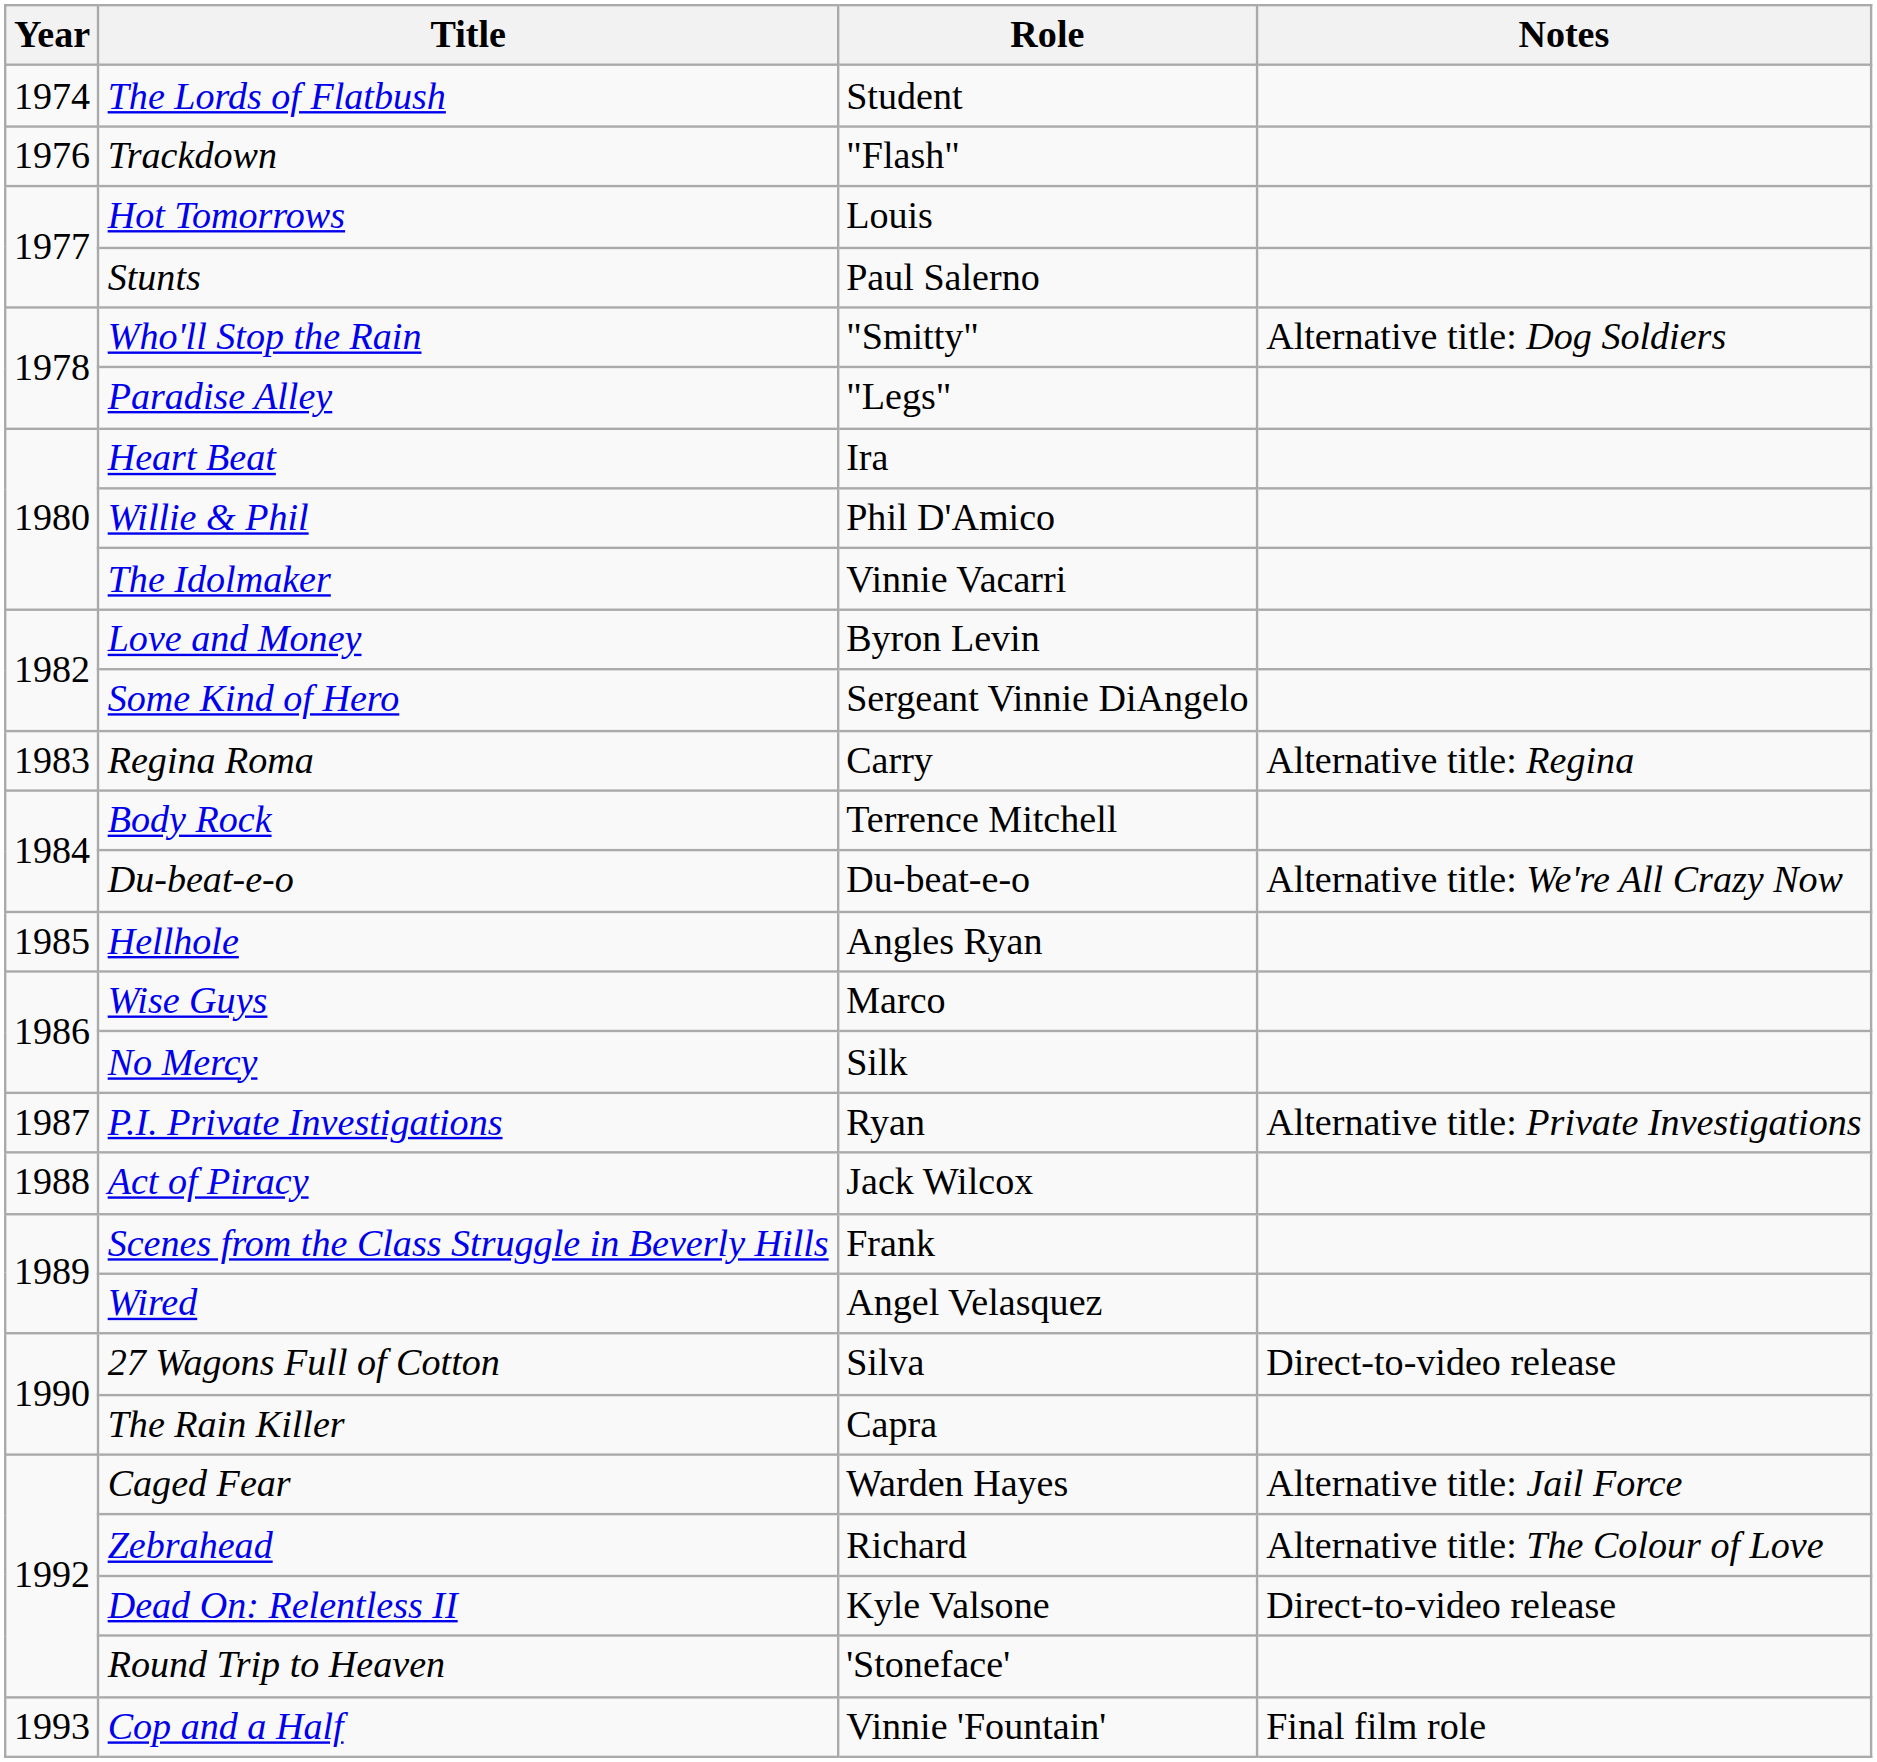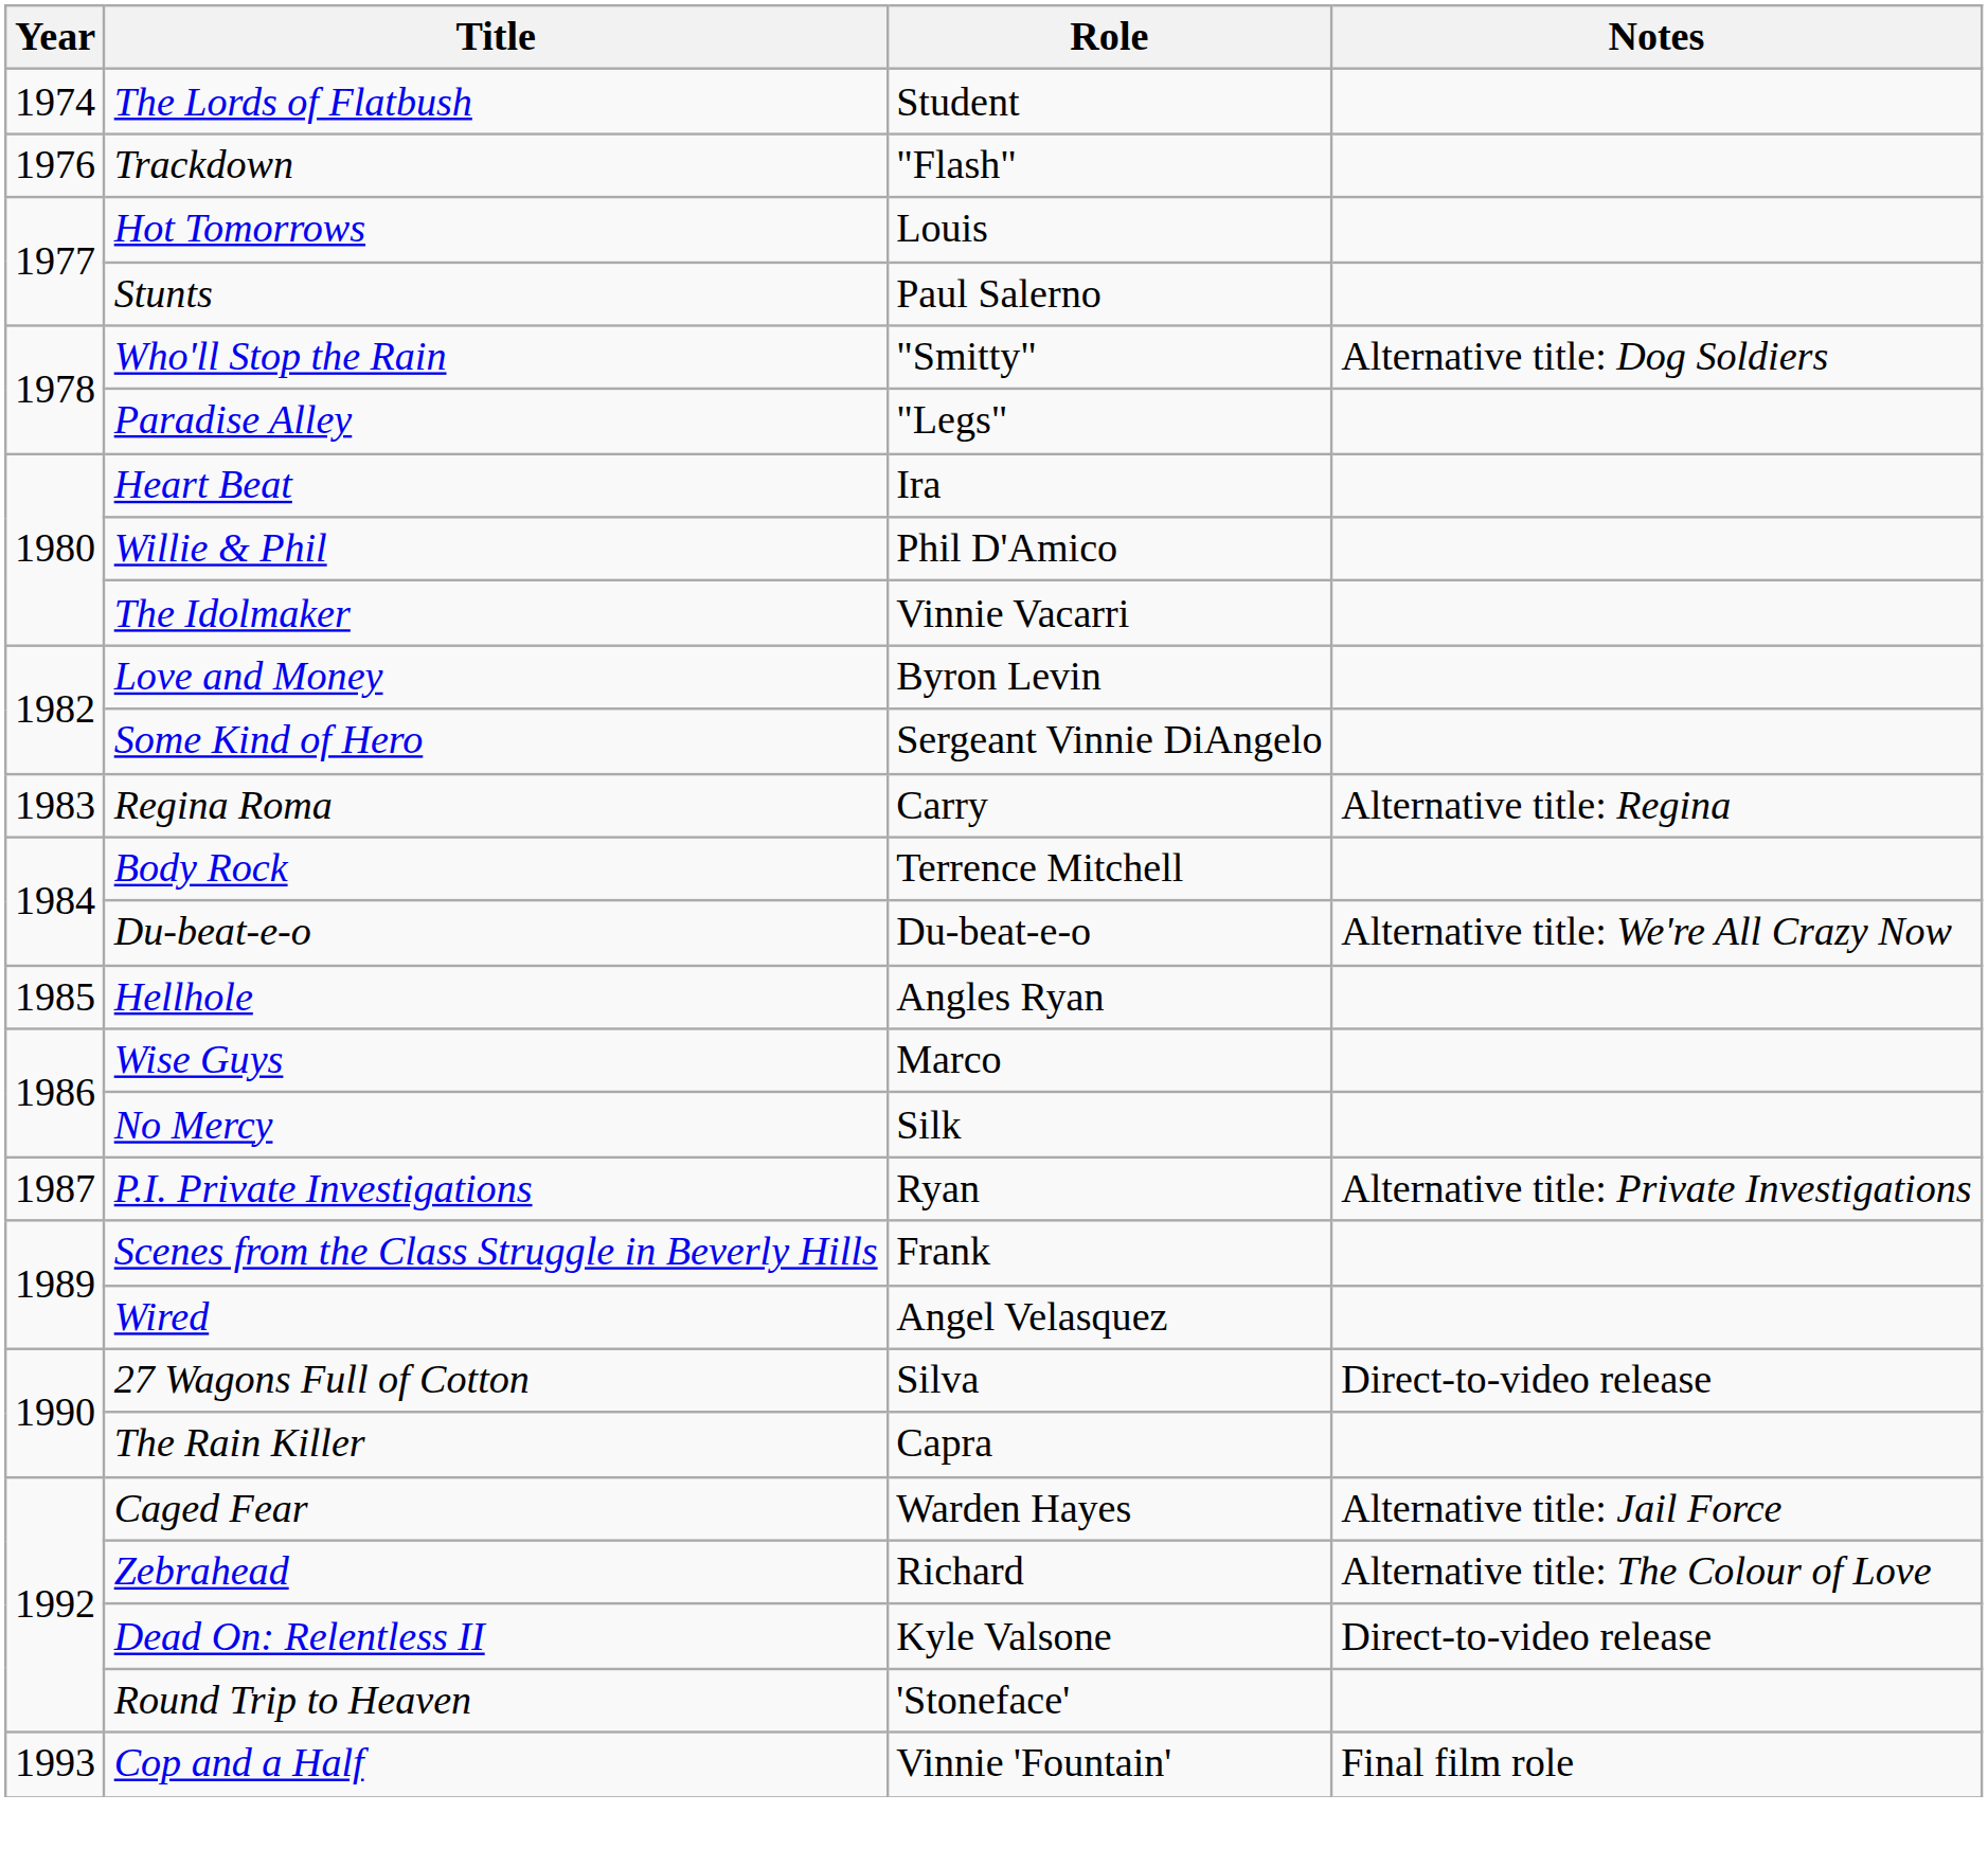 <table class="wikitable sortable">
 <tr>
 <th>Year</th>
 <th>Title</th>
 <th>Role</th>
 <th class="unsortable">Notes</th>
 </tr>
 <tr>
 <td>1974</td>
 <td><em><a href='#'>The Lords of Flatbush</a></em></td>
 <td>Student</td>
 <td></td>
 </tr>
 <tr>
 <td>1976</td>
 <td><em>Trackdown</em></td>
 <td>"Flash"</td>
 <td></td>
 </tr>
 <tr>
 <td rowspan="2">1977</td>
 <td><em><a href='#'>Hot Tomorrows</a></em></td>
 <td>Louis</td>
 <td></td>
 </tr>
 <tr>
 <td><em>Stunts</em></td>
 <td>Paul Salerno</td>
 <td></td>
 </tr>
 <tr>
 <td rowspan="2">1978</td>
 <td><em><a href='#'>Who'll Stop the Rain</a></em></td>
 <td>"Smitty"</td>
 <td>Alternative title: <em>Dog Soldiers</em></td>
 </tr>
 <tr>
 <td><em><a href='#'>Paradise Alley</a></em></td>
 <td>"Legs"</td>
 <td></td>
 </tr>
 <tr>
 <td rowspan="3">1980</td>
 <td><em><a href='#'>Heart Beat</a></em></td>
 <td>Ira</td>
 <td></td>
 </tr>
 <tr>
 <td><em><a href='#'>Willie & Phil</a></em></td>
 <td>Phil D'Amico</td>
 <td></td>
 </tr>
 <tr>
 <td><em><a href='#'>The Idolmaker</a></em></td>
 <td>Vinnie Vacarri</td>
 <td></td>
 </tr>
 <tr>
 <td rowspan="2">1982</td>
 <td><em><a href='#'>Love and Money</a></em></td>
 <td>Byron Levin</td>
 <td></td>
 </tr>
 <tr>
 <td><em><a href='#'>Some Kind of Hero</a></em></td>
 <td>Sergeant Vinnie DiAngelo</td>
 <td></td>
 </tr>
 <tr>
 <td>1983</td>
 <td><em>Regina Roma</em></td>
 <td>Carry</td>
 <td>Alternative title: <em>Regina</em></td>
 </tr>
 <tr>
 <td rowspan="2">1984</td>
 <td><em><a href='#'>Body Rock</a></em></td>
 <td>Terrence Mitchell</td>
 <td></td>
 </tr>
 <tr>
 <td><em>Du-beat-e-o</em></td>
 <td>Du-beat-e-o</td>
 <td>Alternative title: <em>We're All Crazy Now</em></td>
 </tr>
 <tr>
 <td>1985</td>
 <td><em><a href='#'>Hellhole</a></em></td>
 <td>Angles Ryan</td>
 <td></td>
 </tr>
 <tr>
 <td rowspan="2">1986</td>
 <td><em><a href='#'>Wise Guys</a></em></td>
 <td>Marco</td>
 <td></td>
 </tr>
 <tr>
 <td><em><a href='#'>No Mercy</a></em></td>
 <td>Silk</td>
 <td></td>
 </tr>
 <tr>
 <td>1987</td>
 <td><em><a href='#'>P.I. Private Investigations</a></em></td>
 <td>Ryan</td>
 <td>Alternative title: <em>Private Investigations</em></td>
 </tr>
 <tr>
-<td>1988</td>
-<td><em><a href='#'>Act of Piracy</a></em></td>
-<td>Jack Wilcox</td>
-<td></td>
-</tr>
-<tr>
 <td rowspan="2">1989</td>
 <td><em><a href='#'>Scenes from the Class Struggle in Beverly Hills</a></em></td>
 <td>Frank</td>
 <td></td>
 </tr>
 <tr>
 <td><em><a href='#'>Wired</a></em></td>
 <td>Angel Velasquez</td>
 <td></td>
 </tr>
 <tr>
 <td rowspan="2">1990</td>
 <td><em>27 Wagons Full of Cotton</em></td>
 <td>Silva</td>
 <td>Direct-to-video release</td>
 </tr>
 <tr>
 <td><em>The Rain Killer</em></td>
 <td>Capra</td>
 <td></td>
 </tr>
 <tr>
 <td rowspan="4">1992</td>
 <td><em>Caged Fear</em></td>
 <td>Warden Hayes</td>
 <td>Alternative title: <em>Jail Force</em></td>
 </tr>
 <tr>
 <td><em><a href='#'>Zebrahead</a></em></td>
 <td>Richard</td>
 <td>Alternative title: <em>The Colour of Love</em></td>
 </tr>
 <tr>
 <td><em><a href='#'>Dead On: Relentless II</a></em></td>
 <td>Kyle Valsone</td>
 <td>Direct-to-video release</td>
 </tr>
 <tr>
 <td><em>Round Trip to Heaven</em></td>
 <td>'Stoneface'</td>
 <td></td>
 </tr>
 <tr>
 <td>1993</td>
 <td><em><a href='#'>Cop and a Half</a></em></td>
 <td>Vinnie 'Fountain'</td>
 <td>Final film role</td>
 </tr>
 </table>
